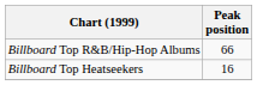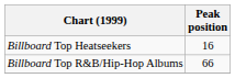 <table class="wikitable">
 <tr>
 <th>Chart (1999)</th>
 <th>Peak<br>position</th>
 </tr>
 <tr>
+<td><em>Billboard</em> Top Heatseekers</td>
+<td align="center">16</td>
+</tr>
+<tr>
 <td><em>Billboard</em> Top R&B/Hip-Hop Albums</td>
 <td align="center">66</td>
 </tr>
 <tr>
-<td><em>Billboard</em> Top Heatseekers</td>
-<td align="center">16</td>
-</tr>
-<tr>
 </tr>
 </table>
